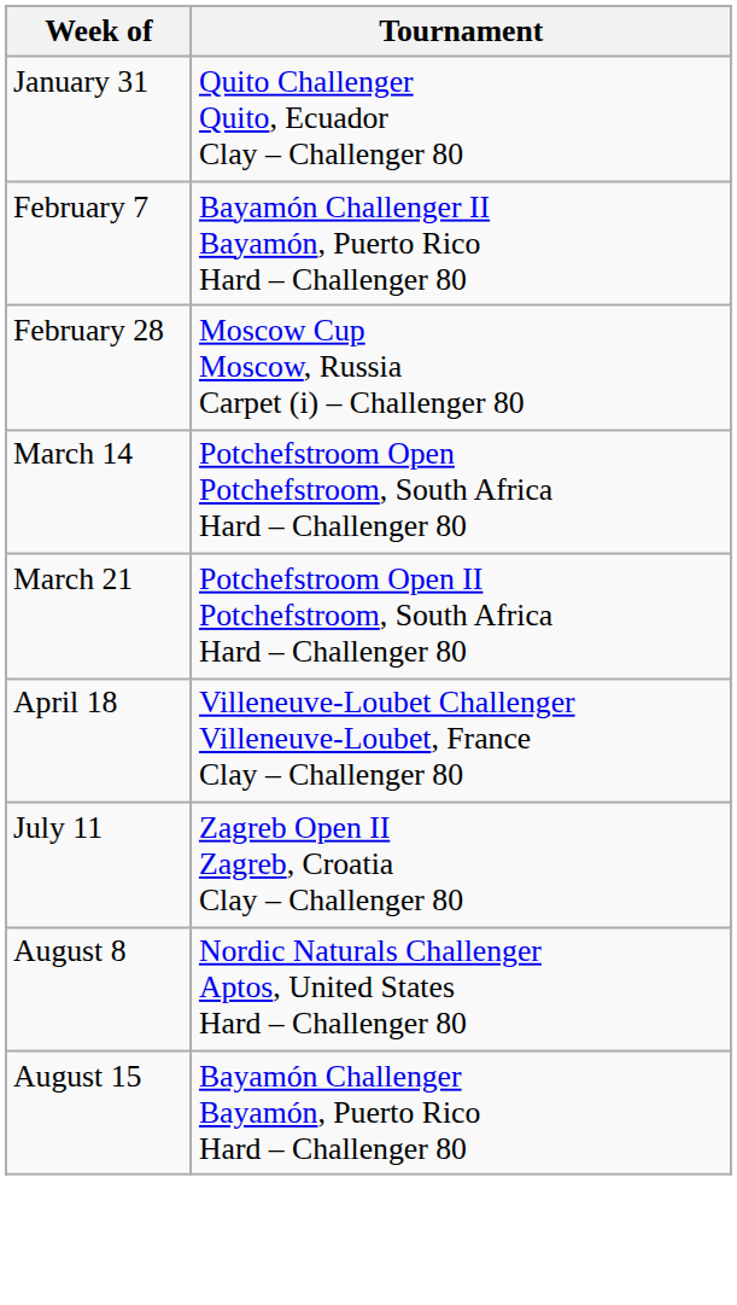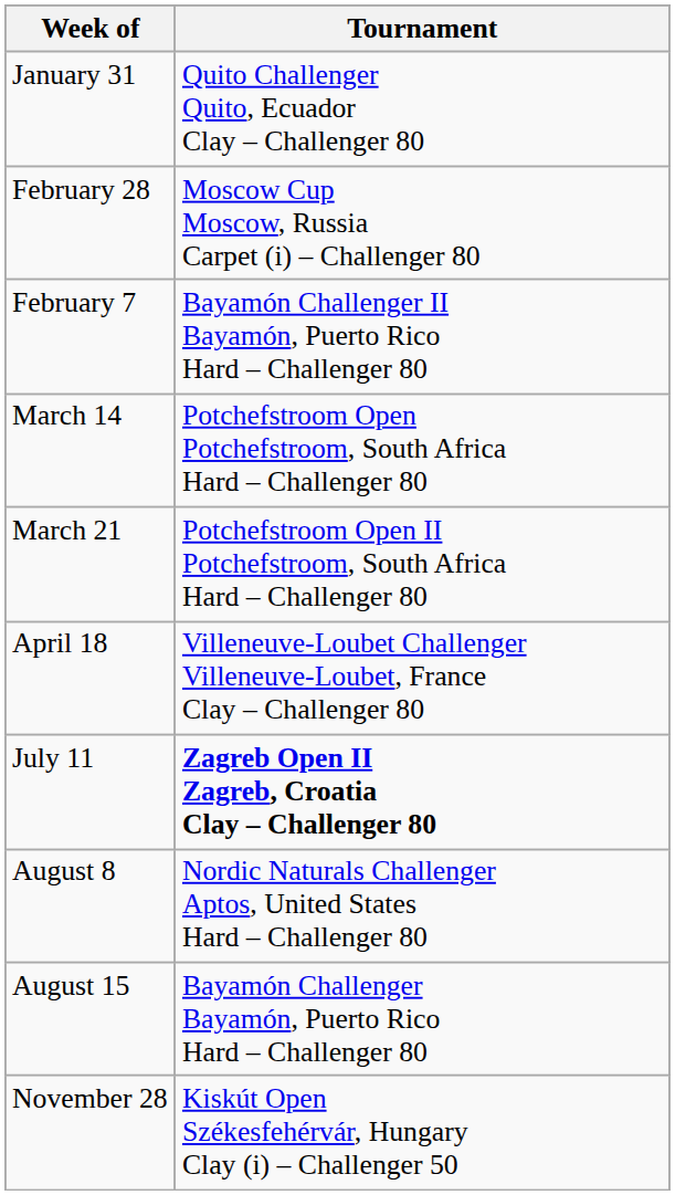 <table class=wikitable style=font-size:85%>
 <tr>
 <th width=75>Week of</th>
 <th width=230>Tournament</th>
 </tr>
 <tr valign=top>
 <td>January 31</td>
 <td><a href='#'>Quito Challenger</a><br><a href='#'>Quito</a>, Ecuador <br> Clay – Challenger 80</td>
 </tr>
 <tr valign=top>
+<td>February 28</td>
+<td><a href='#'>Moscow Cup</a><br><a href='#'>Moscow</a>, Russia <br> Carpet (i) – Challenger 80</td>
+</tr>
+<tr valign=top>
 <td>February 7</td>
 <td><a href='#'>Bayamón Challenger II</a><br><a href='#'>Bayamón</a>, Puerto Rico <br> Hard – Challenger 80</td>
-</tr>
-<tr valign=top>
-<td>February 28</td>
-<td><a href='#'>Moscow Cup</a><br><a href='#'>Moscow</a>, Russia <br> Carpet (i) – Challenger 80</td>
 </tr>
 <tr valign=top>
 <td>March 14</td>
 <td><a href='#'>Potchefstroom Open</a><br><a href='#'>Potchefstroom</a>, South Africa <br> Hard – Challenger 80</td>
 </tr>
 <tr valign=top>
 <td>March 21</td>
 <td><a href='#'>Potchefstroom Open II</a><br><a href='#'>Potchefstroom</a>, South Africa <br> Hard – Challenger 80</td>
 </tr>
 <tr valign=top>
 <td>April 18</td>
 <td><a href='#'>Villeneuve-Loubet Challenger</a><br><a href='#'>Villeneuve-Loubet</a>, France <br> Clay – Challenger 80</td>
 </tr>
 <tr valign=top>
 <td>July 11</td>
-<td><a href='#'>Zagreb Open II</a><br><a href='#'>Zagreb</a>, Croatia <br> Clay – Challenger 80</td>
+<td><strong><a href='#'>Zagreb Open II</a><br><a href='#'>Zagreb</a>, Croatia <br> Clay – Challenger 80</strong></td>
 </tr>
 <tr valign=top>
 <td>August 8</td>
 <td><a href='#'>Nordic Naturals Challenger</a><br><a href='#'>Aptos</a>, United States <br> Hard – Challenger 80</td>
 </tr>
 <tr valign=top>
 <td>August 15</td>
 <td><a href='#'>Bayamón Challenger</a><br><a href='#'>Bayamón</a>, Puerto Rico <br> Hard – Challenger 80</td>
 </tr>
+<tr valign=top>
+<td>November 28</td>
+<td><a href='#'>Kiskút Open</a><br><a href='#'>Székesfehérvár</a>, Hungary <br> Clay (i) – Challenger 50</td>
+</tr>
 </table>
